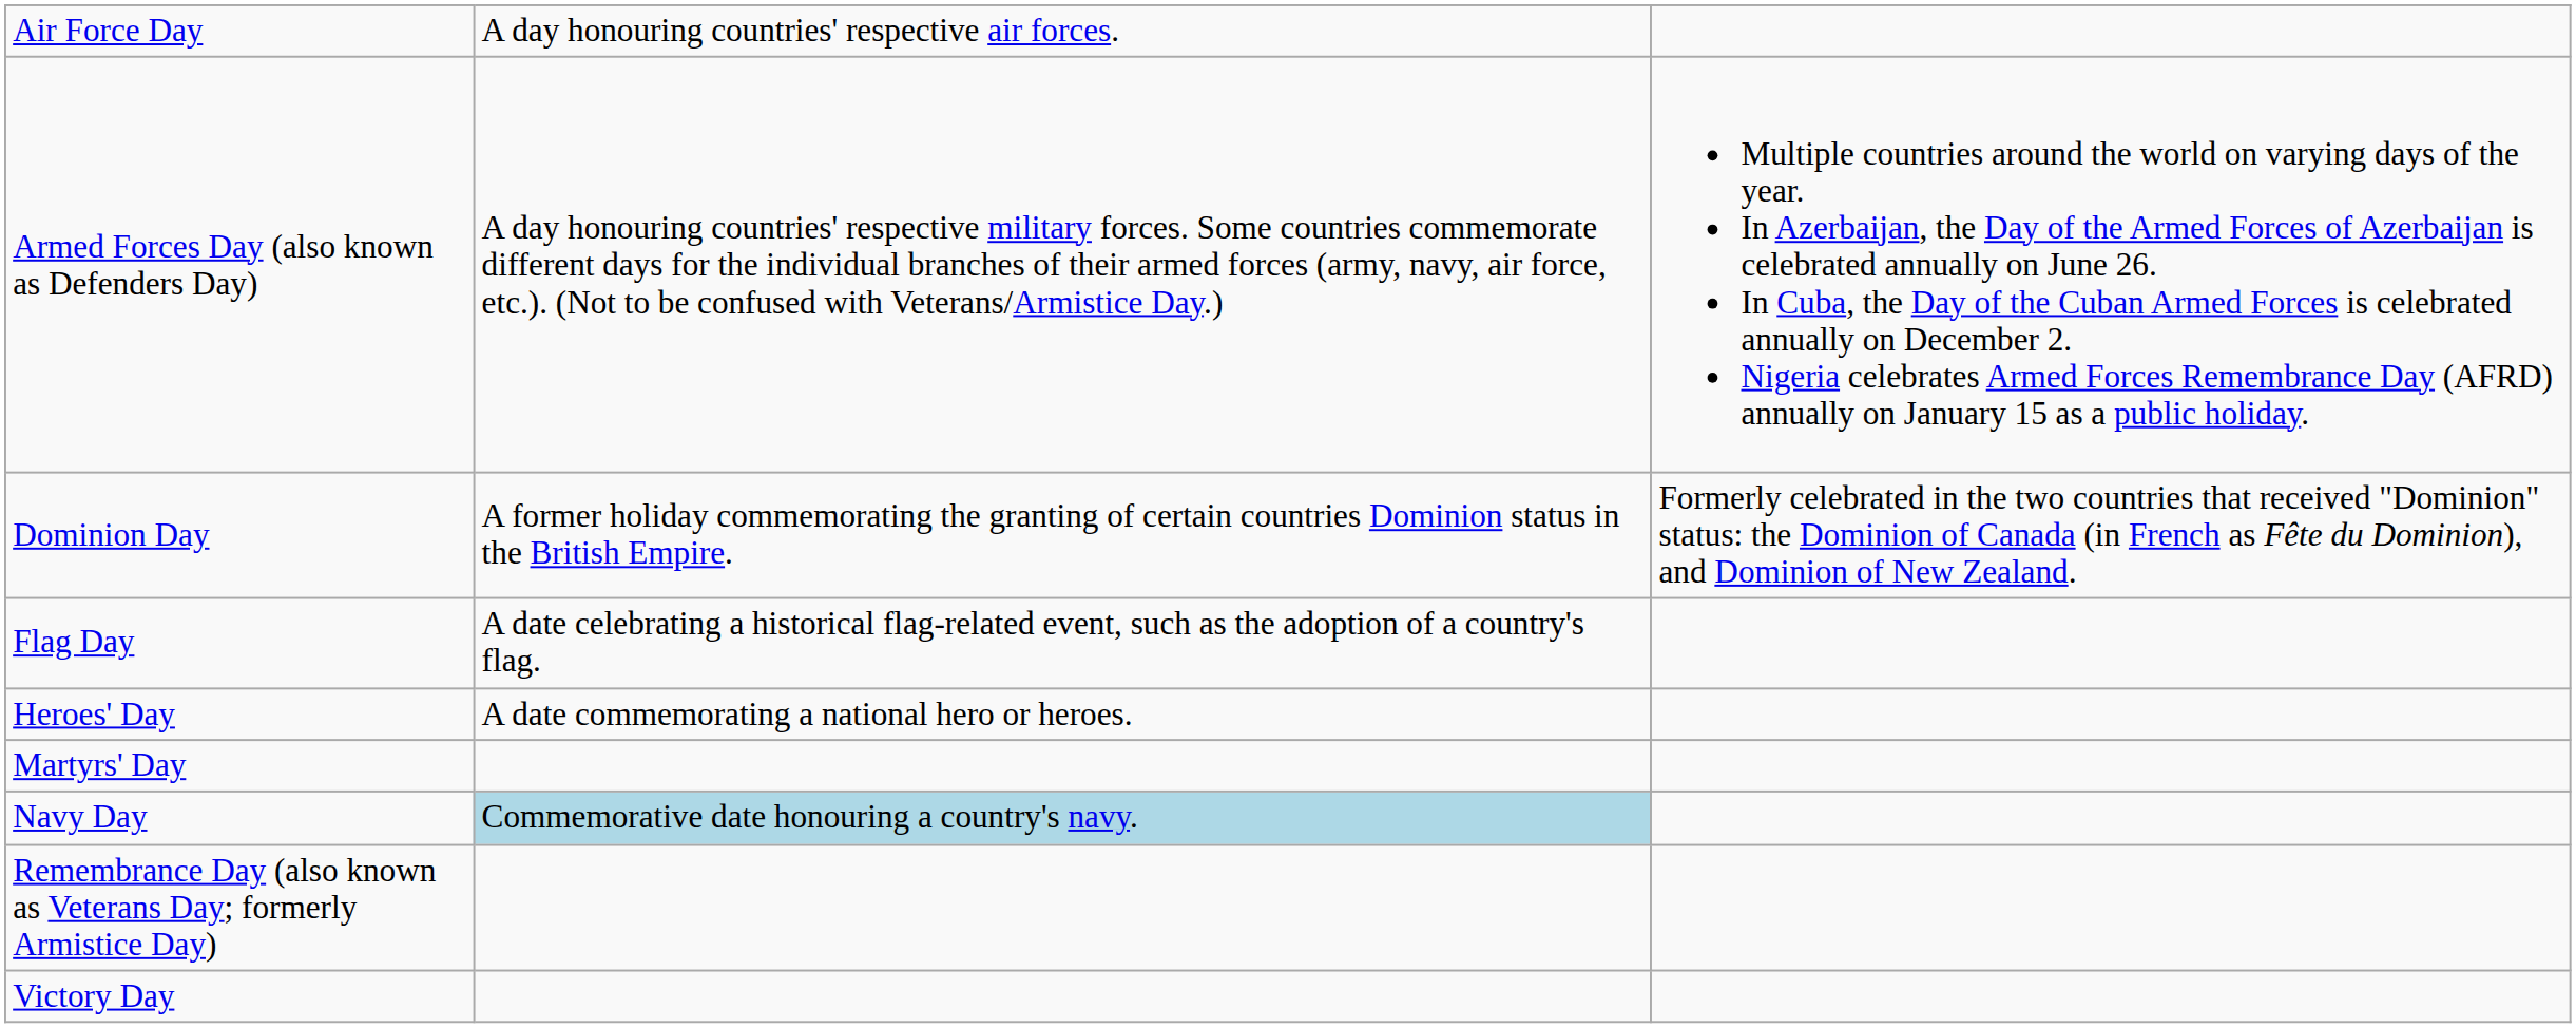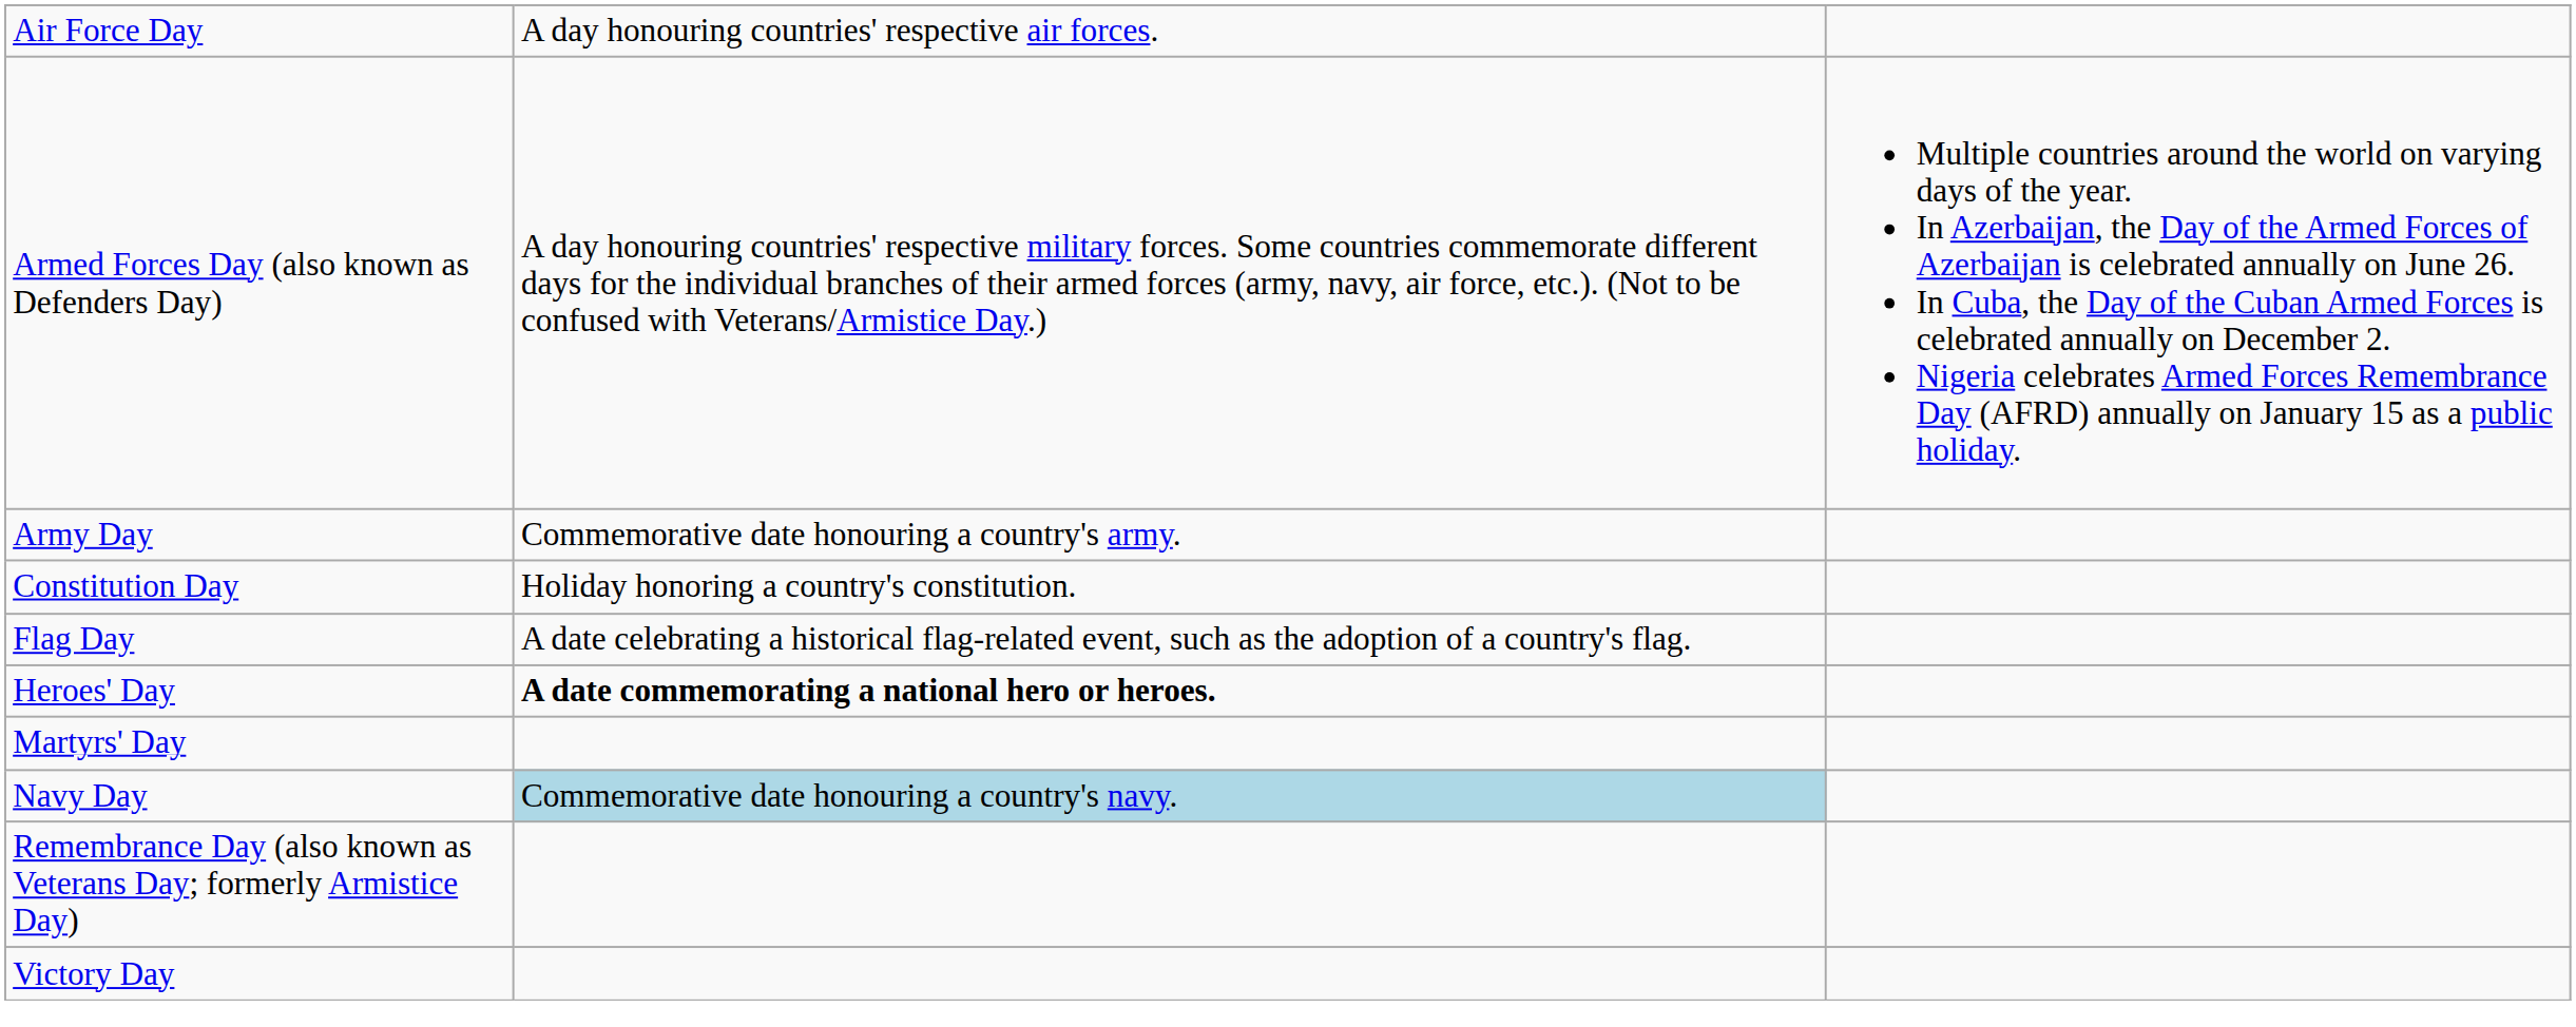 <table class="wikitable">
 <tr>
 <td><a href='#'>Air Force Day</a></td>
 <td>A day honouring countries' respective <a href='#'>air forces</a>.</td>
 <td></td>
 </tr>
 <tr>
 <td><a href='#'>Armed Forces Day</a> (also known as Defenders Day)</td>
 <td>A day honouring countries' respective <a href='#'>military</a> forces. Some countries commemorate different days for the individual branches of their armed forces (army, navy, air force, etc.). (Not to be confused with Veterans/<a href='#'>Armistice Day</a>.)</td>
 <td><br><ul><li>Multiple countries around the world on varying days of the year.</li><li>In <a href='#'>Azerbaijan</a>, the <a href='#'>Day of the Armed Forces of Azerbaijan</a> is celebrated annually on June 26.</li><li>In <a href='#'>Cuba</a>, the <a href='#'>Day of the Cuban Armed Forces</a> is celebrated annually on December 2.</li><li><a href='#'>Nigeria</a> celebrates <a href='#'>Armed Forces Remembrance Day</a> (AFRD) annually on January 15 as a <a href='#'>public holiday</a>.</li></ul></td>
 </tr>
 <tr>
-<td><a href='#'>Dominion Day</a></td>
-<td>A former holiday commemorating the granting of certain countries <a href='#'>Dominion</a> status in the <a href='#'>British Empire</a>.</td>
-<td>Formerly celebrated in the two countries that received "Dominion" status: the <a href='#'>Dominion of Canada</a> (in <a href='#'>French</a> as <em>Fête du Dominion</em>), and <a href='#'>Dominion of New Zealand</a>.</td>
+<td><a href='#'>Army Day</a></td>
+<td>Commemorative date honouring a country's <a href='#'>army</a>.</td>
+<td></td>
+</tr>
+<tr>
+<td><a href='#'>Constitution Day</a></td>
+<td>Holiday honoring a country's constitution.</td>
+<td></td>
 </tr>
 <tr>
 <td><a href='#'>Flag Day</a></td>
 <td>A date celebrating a historical flag-related event, such as the adoption of a country's flag.</td>
 <td></td>
 </tr>
 <tr>
 <td><a href='#'>Heroes' Day</a></td>
-<td>A date commemorating a national hero or heroes.</td>
+<td><strong>A date commemorating a national hero or heroes.</strong></td>
 <td></td>
 </tr>
 <tr>
 <td><a href='#'>Martyrs' Day</a></td>
 <td></td>
 <td></td>
 </tr>
 <tr>
 <td><a href='#'>Navy Day</a></td>
 <td style="background: lightblue;">Commemorative date honouring a country's <a href='#'>navy</a>.</td>
 <td></td>
 </tr>
 <tr>
 <td><a href='#'>Remembrance Day</a> (also known as <a href='#'>Veterans Day</a>; formerly <a href='#'>Armistice Day</a>)</td>
 <td></td>
 <td></td>
 </tr>
 <tr>
 <td><a href='#'>Victory Day</a></td>
 <td></td>
 <td></td>
 </tr>
 </table>
